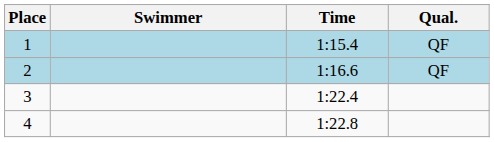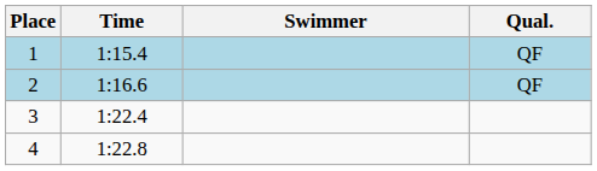 <table class=wikitable style="text-align:center">
 <tr>
 <th>Place</th>
+<th width=90>Time</th>
 <th width=220>Swimmer</th>
-<th width=90>Time</th>
 <th width=90>Qual.</th>
 </tr>
 <tr bgcolor=lightblue>
 <td>1</td>
+<td>1:15.4</td>
 <td align=left></td>
-<td>1:15.4</td>
 <td>QF</td>
 </tr>
 <tr bgcolor=lightblue>
 <td>2</td>
+<td>1:16.6</td>
 <td align=left></td>
-<td>1:16.6</td>
 <td>QF</td>
 </tr>
 <tr>
 <td>3</td>
+<td>1:22.4</td>
 <td align=left></td>
-<td>1:22.4</td>
 <td></td>
 </tr>
 <tr>
 <td>4</td>
+<td>1:22.8</td>
 <td align=left></td>
-<td>1:22.8</td>
 <td></td>
 </tr>
 </table>
